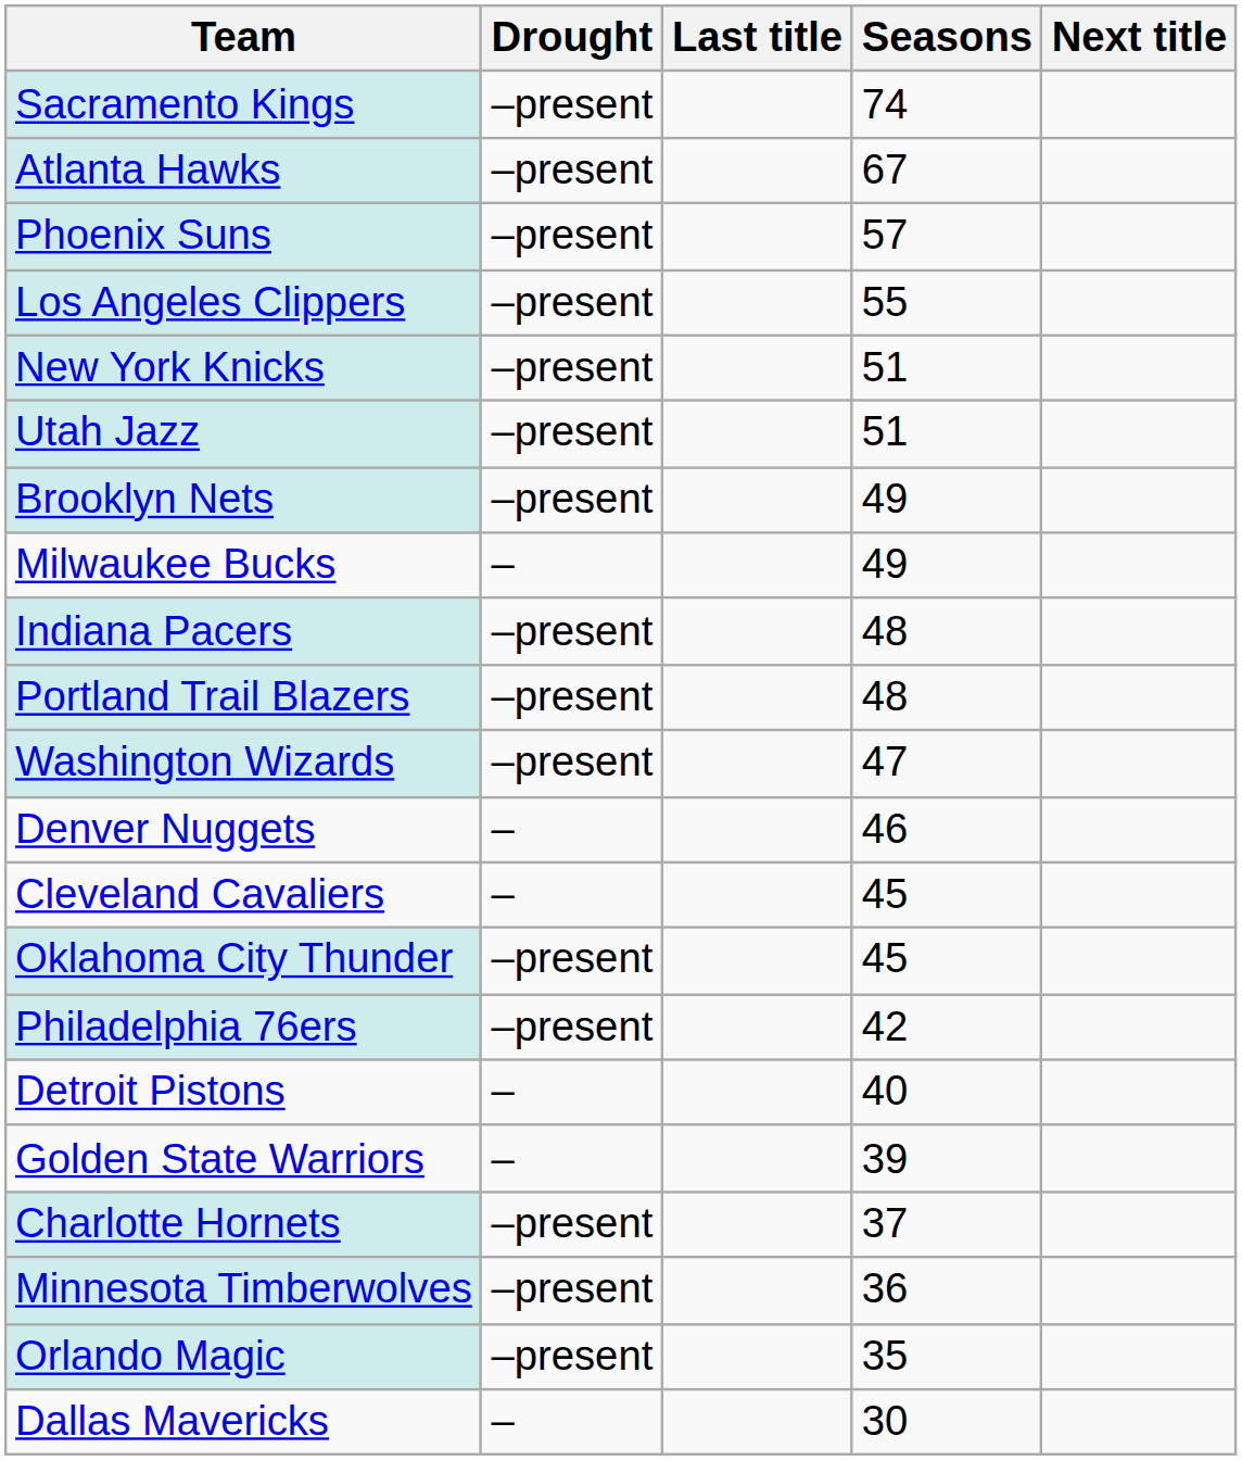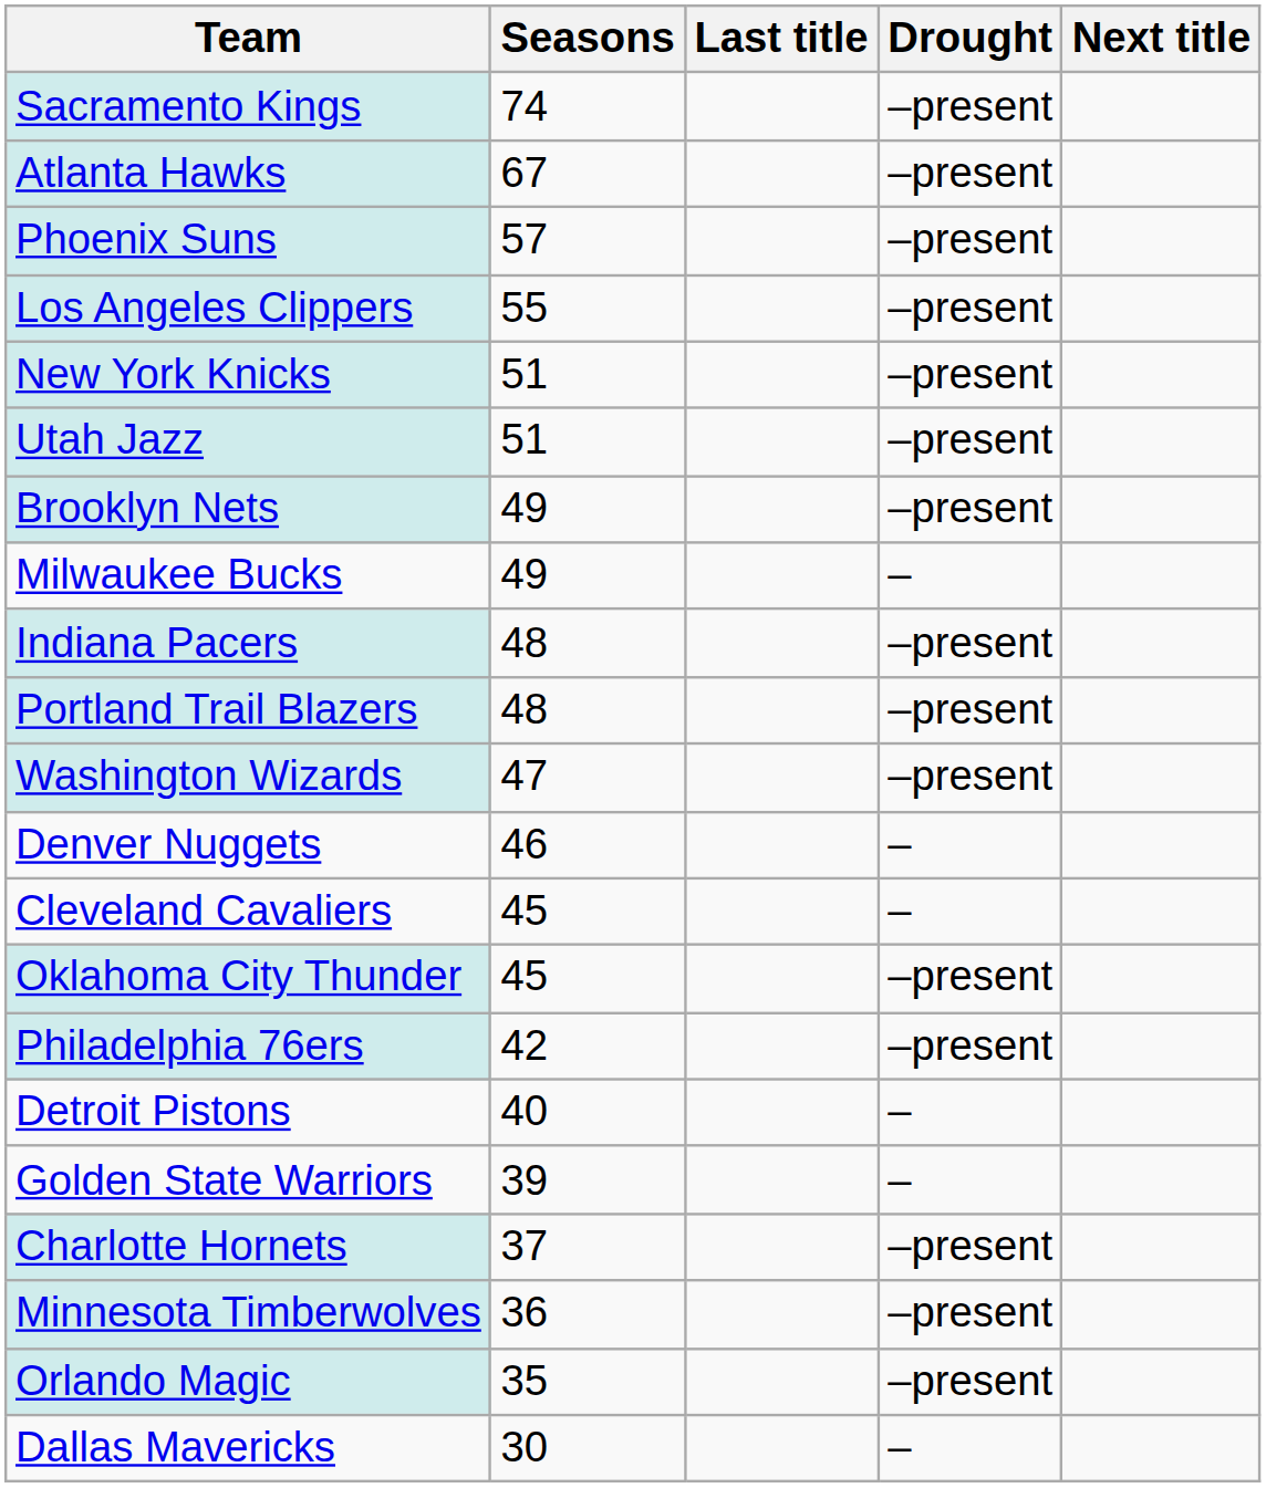 <table class="wikitable sortable defaultcenter col1left">
 <tr>
 <th>Team</th>
+<th>Seasons</th>
+<th>Last title</th>
 <th>Drought</th>
-<th>Last title</th>
-<th>Seasons</th>
 <th>Next title</th>
 </tr>
 <tr>
 <td style="background-color:#CFECEC"><a href='#'>Sacramento Kings</a></td>
+<td>74</td>
+<td></td>
 <td>–present</td>
-<td></td>
-<td>74</td>
 <td></td>
 </tr>
 <tr>
 <td style="background-color:#CFECEC"><a href='#'>Atlanta Hawks</a></td>
+<td>67</td>
+<td></td>
 <td>–present</td>
-<td></td>
-<td>67</td>
 <td></td>
 </tr>
 <tr>
 <td style="background-color:#CFECEC"><a href='#'>Phoenix Suns</a></td>
+<td>57</td>
+<td></td>
 <td>–present</td>
-<td></td>
-<td>57</td>
 <td></td>
 </tr>
 <tr>
 <td style="background-color:#CFECEC"><a href='#'>Los Angeles Clippers</a></td>
+<td>55</td>
+<td></td>
 <td>–present</td>
-<td></td>
-<td>55</td>
 <td></td>
 </tr>
 <tr>
 <td style="background-color:#CFECEC"><a href='#'>New York Knicks</a></td>
+<td>51</td>
+<td></td>
 <td>–present</td>
-<td></td>
-<td>51</td>
 <td></td>
 </tr>
 <tr>
 <td style="background-color:#CFECEC"><a href='#'>Utah Jazz</a></td>
+<td>51</td>
+<td></td>
 <td>–present</td>
-<td></td>
-<td>51</td>
 <td></td>
 </tr>
 <tr>
 <td style="background-color:#CFECEC"><a href='#'>Brooklyn Nets</a></td>
+<td>49</td>
+<td></td>
 <td>–present</td>
-<td></td>
-<td>49</td>
 <td></td>
 </tr>
 <tr>
 <td><a href='#'>Milwaukee Bucks</a></td>
+<td>49</td>
+<td></td>
 <td>–</td>
-<td></td>
-<td>49</td>
 <td></td>
 </tr>
 <tr>
 <td style="background-color:#CFECEC"><a href='#'>Indiana Pacers</a></td>
+<td>48</td>
+<td></td>
 <td>–present</td>
-<td></td>
-<td>48</td>
 <td></td>
 </tr>
 <tr>
 <td style="background-color:#CFECEC"><a href='#'>Portland Trail Blazers</a></td>
+<td>48</td>
+<td></td>
 <td>–present</td>
-<td></td>
-<td>48</td>
 <td></td>
 </tr>
 <tr>
 <td style="background-color:#CFECEC"><a href='#'>Washington Wizards</a></td>
+<td>47</td>
+<td></td>
 <td>–present</td>
-<td></td>
-<td>47</td>
 <td></td>
 </tr>
 <tr>
 <td><a href='#'>Denver Nuggets</a></td>
+<td>46</td>
+<td></td>
 <td>–</td>
-<td></td>
-<td>46</td>
 <td></td>
 </tr>
 <tr>
 <td><a href='#'>Cleveland Cavaliers</a></td>
+<td>45</td>
+<td></td>
 <td>–</td>
-<td></td>
-<td>45</td>
 <td></td>
 </tr>
 <tr>
 <td style="background-color:#CFECEC"><a href='#'>Oklahoma City Thunder</a></td>
+<td>45</td>
+<td></td>
 <td>–present</td>
-<td></td>
-<td>45</td>
 <td></td>
 </tr>
 <tr>
 <td style="background-color:#CFECEC"><a href='#'>Philadelphia 76ers</a></td>
+<td>42</td>
+<td></td>
 <td>–present</td>
-<td></td>
-<td>42</td>
 <td></td>
 </tr>
 <tr>
 <td><a href='#'>Detroit Pistons</a></td>
+<td>40</td>
+<td></td>
 <td>–</td>
-<td></td>
-<td>40</td>
 <td></td>
 </tr>
 <tr>
 <td><a href='#'>Golden State Warriors</a></td>
+<td>39</td>
+<td></td>
 <td>–</td>
-<td></td>
-<td>39</td>
 <td></td>
 </tr>
 <tr>
 <td style="background-color:#CFECEC"><a href='#'>Charlotte Hornets</a></td>
+<td>37</td>
+<td></td>
 <td>–present</td>
-<td></td>
-<td>37</td>
 <td></td>
 </tr>
 <tr>
 <td style="background-color:#CFECEC"><a href='#'>Minnesota Timberwolves</a></td>
+<td>36</td>
+<td></td>
 <td>–present</td>
-<td></td>
-<td>36</td>
 <td></td>
 </tr>
 <tr>
 <td style="background-color:#CFECEC"><a href='#'>Orlando Magic</a></td>
+<td>35</td>
+<td></td>
 <td>–present</td>
-<td></td>
-<td>35</td>
 <td></td>
 </tr>
 <tr>
 <td><a href='#'>Dallas Mavericks</a></td>
+<td>30</td>
+<td></td>
 <td>–</td>
-<td></td>
-<td>30</td>
 <td></td>
 </tr>
 </table>
